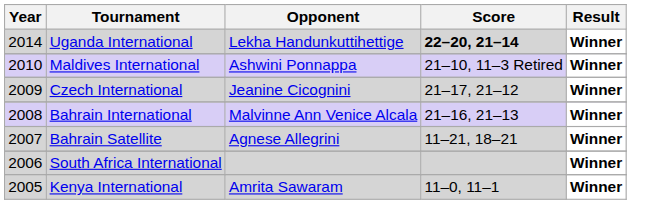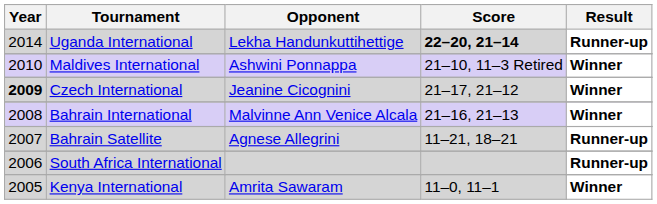 <table class="sortable wikitable" style="font-size: 90%;">
 <tr>
 <th>Year</th>
 <th>Tournament</th>
 <th>Opponent</th>
 <th>Score</th>
 <th>Result</th>
 </tr>
 <tr style="background:#D5D5D5">
 <td align="center">2014</td>
 <td align="left"><a href='#'>Uganda International</a></td>
 <td align="left"> <a href='#'>Lekha Handunkuttihettige</a></td>
 <td align="left"><strong>22–20, 21–14</strong></td>
-<td style="text-align:left; background:white"> <strong>Winner</strong></td>
+<td style="text-align:left; background:white"> <strong>Runner-up</strong></td>
 </tr>
 <tr>
 </tr>
 <tr style="background:#D8CEF6">
 <td align="center">2010</td>
 <td align="left"><a href='#'>Maldives International</a></td>
 <td align="left"> <a href='#'>Ashwini Ponnappa</a></td>
 <td align="left">21–10, 11–3 Retired</td>
 <td style="text-align:left; background:white"> <strong>Winner</strong></td>
 </tr>
 <tr>
 </tr>
 <tr style="background:#D5D5D5">
-<td align="center">2009</td>
+<td align="center"><strong>2009</strong></td>
 <td align="left"><a href='#'>Czech International</a></td>
 <td align="left"> <a href='#'>Jeanine Cicognini</a></td>
 <td align="left">21–17, 21–12</td>
 <td style="text-align:left; background:white"> <strong>Winner</strong></td>
 </tr>
 <tr>
 </tr>
 <tr style="background:#D8CEF6">
 <td align="center">2008</td>
 <td align="left"><a href='#'>Bahrain International</a></td>
 <td align="left"> <a href='#'>Malvinne Ann Venice Alcala</a></td>
 <td align="left">21–16, 21–13</td>
 <td style="text-align:left; background:white"> <strong>Winner</strong></td>
 </tr>
 <tr>
 </tr>
 <tr style="background:#D5D5D5">
 <td align="center">2007</td>
 <td align="left"><a href='#'>Bahrain Satellite</a></td>
 <td align="left"> <a href='#'>Agnese Allegrini</a></td>
 <td align="left">11–21, 18–21</td>
-<td style="text-align:left; background:white"> <strong>Winner</strong></td>
+<td style="text-align:left; background:white"> <strong>Runner-up</strong></td>
 </tr>
 <tr>
 </tr>
 <tr style="background:#D5D5D5">
 <td align="center">2006</td>
 <td align="left"><a href='#'>South Africa International</a></td>
 <td align="left"></td>
 <td align="left"></td>
-<td style="text-align:left; background:white"> <strong>Winner</strong></td>
+<td style="text-align:left; background:white"> <strong>Runner-up</strong></td>
 </tr>
 <tr>
 </tr>
 <tr style="background:#D5D5D5">
 <td align="center">2005</td>
 <td align="left"><a href='#'>Kenya International</a></td>
 <td align="left"> <a href='#'>Amrita Sawaram</a></td>
 <td align="left">11–0, 11–1</td>
 <td style="text-align:left; background:white"> <strong>Winner</strong></td>
 </tr>
 </table>
